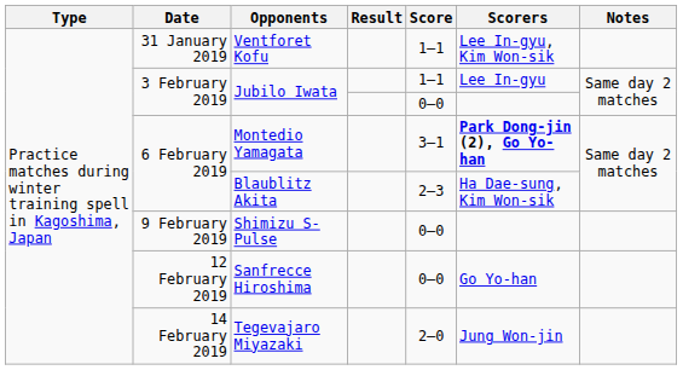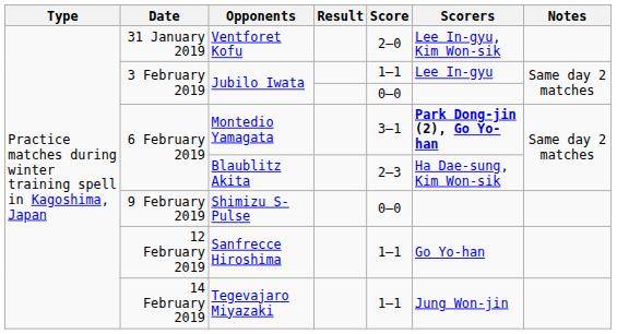 <table class="wikitable" style="text-align:center">
 <tr>
 <th>Type</th>
 <th>Date</th>
 <th>Opponents</th>
 <th>Result</th>
 <th>Score</th>
 <th>Scorers</th>
 <th>Notes</th>
 </tr>
 <tr>
 <td rowspan=8 align=left>Practice matches during<br>winter training spell <br>in <a href='#'>Kagoshima</a>, <a href='#'>Japan</a></td>
 <td align=right>31 January 2019</td>
 <td align=left> <a href='#'>Ventforet Kofu</a></td>
 <td></td>
-<td>1–1</td>
+<td>2–0</td>
 <td align=left> <a href='#'>Lee In-gyu</a>, <a href='#'>Kim Won-sik</a></td>
 <td></td>
 </tr>
 <tr>
 <td rowspan=2 align=right>3 February 2019</td>
 <td rowspan=2 align=left> <a href='#'>Jubilo Iwata</a></td>
 <td></td>
 <td>1–1</td>
 <td align=left> <a href='#'>Lee In-gyu</a></td>
 <td rowspan=2>Same day 2 matches</td>
 </tr>
 <tr>
 <td></td>
 <td>0–0</td>
 <td align=left></td>
 </tr>
 <tr>
 <td rowspan=2 align=right>6 February 2019</td>
 <td align=left> <a href='#'>Montedio Yamagata</a></td>
 <td></td>
 <td>3–1</td>
 <td align=left><strong> <a href='#'>Park Dong-jin</a> (2),  <a href='#'>Go Yo-han</a></strong></td>
 <td rowspan=2>Same day 2 matches</td>
 </tr>
 <tr>
 <td align=left> <a href='#'>Blaublitz Akita</a></td>
 <td></td>
 <td>2–3</td>
 <td align=left> <a href='#'>Ha Dae-sung</a>,  <a href='#'>Kim Won-sik</a></td>
 </tr>
 <tr>
 <td align=right>9 February 2019</td>
 <td align=left> <a href='#'>Shimizu S-Pulse</a></td>
 <td></td>
 <td>0–0</td>
 <td align=left></td>
 <td></td>
 </tr>
 <tr>
 <td align=right>12 February 2019</td>
 <td align=left> <a href='#'>Sanfrecce Hiroshima</a></td>
 <td></td>
-<td>0–0</td>
+<td>1–1</td>
 <td align=left> <a href='#'>Go Yo-han</a></td>
 <td></td>
 </tr>
 <tr>
 <td align=right>14 February 2019</td>
 <td align=left> <a href='#'>Tegevajaro Miyazaki</a></td>
 <td></td>
-<td>2–0</td>
+<td>1–1</td>
 <td align=left> <a href='#'>Jung Won-jin</a></td>
 <td></td>
 </tr>
 </table>
